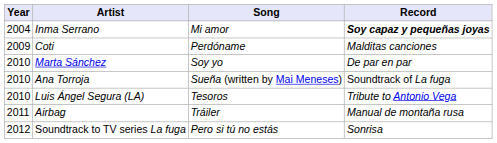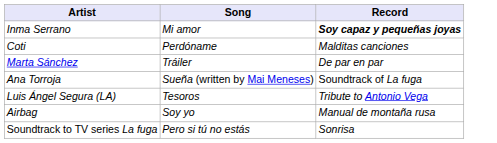 <table border="0" style="background:#ffffff" align="top" class="sortable wikitable">
 <tr>
-<th style="background:Lavender; color:Black">Year</th>
 <th style="background:Lavender; color:Black">Artist</th>
 <th style="background:Lavender; color:Black">Song</th>
 <th style="background:Lavender; color:Black">Record</th>
 </tr>
 <tr>
-<td>2004</td>
 <td><em>Inma Serrano</em></td>
 <td><em>Mi amor</em></td>
 <td><strong><em>Soy capaz y pequeñas joyas</em></strong></td>
 </tr>
 <tr>
-<td>2009</td>
 <td><em>Coti</em></td>
 <td><em>Perdóname</em></td>
 <td><em>Malditas canciones</em></td>
 </tr>
 <tr>
-<td>2010</td>
 <td><em><a href='#'>Marta Sánchez</a></em></td>
-<td><em>Soy yo</em></td>
+<td><em>Tráiler</em></td>
 <td><em>De par en par</em></td>
 </tr>
 <tr>
-<td>2010</td>
 <td><em>Ana Torroja</em></td>
 <td><em>Sueña</em> (written by <a href='#'>Mai Meneses</a>)</td>
 <td>Soundtrack of <em>La fuga</em></td>
 </tr>
 <tr>
-<td>2010</td>
 <td><em>Luis Ángel Segura (LA)</em></td>
 <td><em>Tesoros</em></td>
 <td><em>Tribute to <a href='#'>Antonio Vega</a></em></td>
 </tr>
 <tr>
-<td>2011</td>
 <td><em>Airbag</em></td>
-<td><em>Tráiler</em></td>
+<td><em>Soy yo</em></td>
 <td><em>Manual de montaña rusa</em></td>
 </tr>
 <tr>
-<td>2012</td>
 <td>Soundtrack to TV series <em>La fuga</em></td>
 <td><em>Pero si tú no estás</em></td>
 <td><em>Sonrisa</em></td>
 </tr>
 </table>
